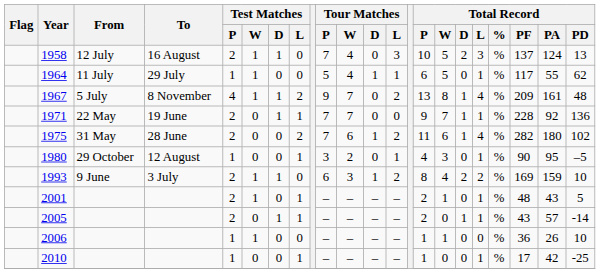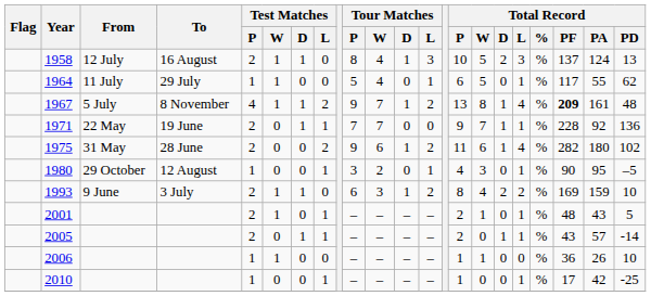 <table class="wikitable" style="text-align: center">
 <tr>
 <th rowspan="2">Flag</th>
 <th rowspan="2">Year</th>
 <th rowspan="2">From</th>
 <th rowspan="2">To</th>
 <th colspan="4">Test Matches</th>
 <th width=1% rowspan=39></th>
 <th colspan="4">Tour Matches</th>
 <th width=1% rowspan=39></th>
 <th colspan="8">Total Record</th>
 </tr>
 <tr>
 <th>P</th>
 <th>W</th>
 <th>D</th>
 <th>L</th>
 <th>P</th>
 <th>W</th>
 <th>D</th>
 <th>L</th>
 <th>P</th>
 <th>W</th>
 <th>D</th>
 <th>L</th>
 <th>%</th>
 <th>PF</th>
 <th>PA</th>
 <th>PD</th>
 </tr>
 <tr>
 <td></td>
 <td align=left><a href='#'>1958</a></td>
 <td align=left>12 July</td>
 <td align=left>16 August</td>
 <td>2</td>
 <td>1</td>
 <td>1</td>
 <td>0</td>
-<td>7</td>
+<td>8</td>
 <td>4</td>
-<td>0</td>
+<td>1</td>
 <td>3</td>
 <td>10</td>
 <td>5</td>
 <td>2</td>
 <td>3</td>
 <td>%</td>
 <td>137</td>
 <td>124</td>
 <td>13</td>
 </tr>
 <tr>
 <td></td>
 <td align=left><a href='#'>1964</a></td>
 <td align=left>11 July</td>
 <td align=left>29 July</td>
 <td>1</td>
 <td>1</td>
 <td>0</td>
 <td>0</td>
 <td>5</td>
 <td>4</td>
-<td>1</td>
+<td>0</td>
 <td>1</td>
 <td>6</td>
 <td>5</td>
 <td>0</td>
 <td>1</td>
 <td>%</td>
 <td>117</td>
 <td>55</td>
 <td>62</td>
 </tr>
 <tr>
 <td></td>
 <td align=left><a href='#'>1967</a></td>
 <td align=left>5 July</td>
 <td align=left>8 November</td>
 <td>4</td>
 <td>1</td>
 <td>1</td>
 <td>2</td>
 <td>9</td>
 <td>7</td>
-<td>0</td>
+<td>1</td>
 <td>2</td>
 <td>13</td>
 <td>8</td>
 <td>1</td>
 <td>4</td>
 <td>%</td>
-<td>209</td>
+<td><strong>209</strong></td>
 <td>161</td>
 <td>48</td>
 </tr>
 <tr>
 <td></td>
 <td align=left><a href='#'>1971</a></td>
 <td align=left>22 May</td>
 <td align=left>19 June</td>
 <td>2</td>
 <td>0</td>
 <td>1</td>
 <td>1</td>
 <td>7</td>
 <td>7</td>
 <td>0</td>
 <td>0</td>
 <td>9</td>
 <td>7</td>
 <td>1</td>
 <td>1</td>
 <td>%</td>
 <td>228</td>
 <td>92</td>
 <td>136</td>
 </tr>
 <tr>
 <td></td>
 <td align=left><a href='#'>1975</a></td>
 <td align=left>31 May</td>
 <td align=left>28 June</td>
 <td>2</td>
 <td>0</td>
 <td>0</td>
 <td>2</td>
-<td>7</td>
+<td>9</td>
 <td>6</td>
 <td>1</td>
 <td>2</td>
 <td>11</td>
 <td>6</td>
 <td>1</td>
 <td>4</td>
 <td>%</td>
 <td>282</td>
 <td>180</td>
 <td>102</td>
 </tr>
 <tr>
 <td></td>
 <td align=left><a href='#'>1980</a></td>
 <td align=left>29 October</td>
 <td align=left>12 August</td>
 <td>1</td>
 <td>0</td>
 <td>0</td>
 <td>1</td>
 <td>3</td>
 <td>2</td>
 <td>0</td>
 <td>1</td>
 <td>4</td>
 <td>3</td>
 <td>0</td>
 <td>1</td>
 <td>%</td>
 <td>90</td>
 <td>95</td>
 <td>–5</td>
 </tr>
 <tr>
 <td></td>
 <td align=left><a href='#'>1993</a></td>
 <td align=left>9 June</td>
 <td align=left>3 July</td>
 <td>2</td>
 <td>1</td>
 <td>1</td>
 <td>0</td>
 <td>6</td>
 <td>3</td>
 <td>1</td>
 <td>2</td>
 <td>8</td>
 <td>4</td>
 <td>2</td>
 <td>2</td>
 <td>%</td>
 <td>169</td>
 <td>159</td>
 <td>10</td>
 </tr>
 <tr>
 <td></td>
 <td align=left><a href='#'>2001</a></td>
 <td align=left></td>
 <td align=left></td>
 <td>2</td>
 <td>1</td>
 <td>0</td>
 <td>1</td>
 <td>–</td>
 <td>–</td>
 <td>–</td>
 <td>–</td>
 <td>2</td>
 <td>1</td>
 <td>0</td>
 <td>1</td>
 <td>%</td>
 <td>48</td>
 <td>43</td>
 <td>5</td>
 </tr>
 <tr>
 <td></td>
 <td align=left><a href='#'>2005</a></td>
 <td align=left></td>
 <td align=left></td>
 <td>2</td>
 <td>0</td>
 <td>1</td>
 <td>1</td>
 <td>–</td>
 <td>–</td>
 <td>–</td>
 <td>–</td>
 <td>2</td>
 <td>0</td>
 <td>1</td>
 <td>1</td>
 <td>%</td>
 <td>43</td>
 <td>57</td>
 <td>-14</td>
 </tr>
 <tr>
 <td></td>
 <td align=left><a href='#'>2006</a></td>
 <td align=left></td>
 <td align=left></td>
 <td>1</td>
 <td>1</td>
 <td>0</td>
 <td>0</td>
 <td>–</td>
 <td>–</td>
 <td>–</td>
 <td>–</td>
 <td>1</td>
 <td>1</td>
 <td>0</td>
 <td>0</td>
 <td>%</td>
 <td>36</td>
 <td>26</td>
 <td>10</td>
 </tr>
 <tr>
 <td></td>
 <td align=left><a href='#'>2010</a></td>
 <td align=left></td>
 <td align=left></td>
 <td>1</td>
 <td>0</td>
 <td>0</td>
 <td>1</td>
 <td>–</td>
 <td>–</td>
 <td>–</td>
 <td>–</td>
 <td>1</td>
 <td>0</td>
 <td>0</td>
 <td>1</td>
 <td>%</td>
 <td>17</td>
 <td>42</td>
 <td>-25</td>
 </tr>
 <tr>
 </tr>
 </table>
